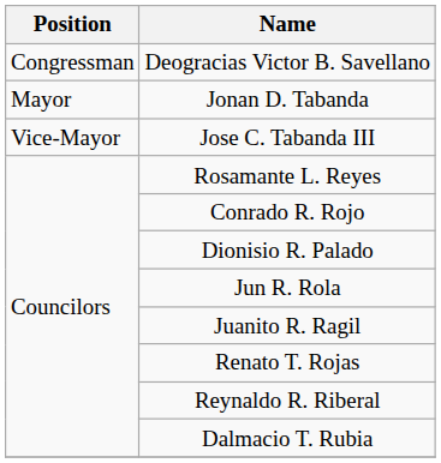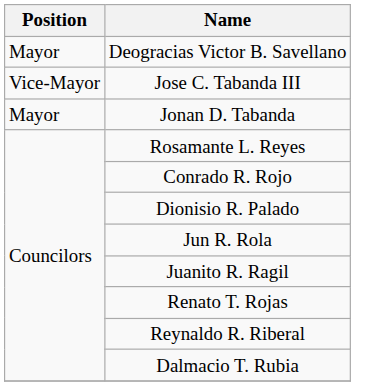 <table class="wikitable" style="line-height:1.20em; font-size:100%;">
 <tr>
 <th>Position</th>
 <th>Name</th>
 </tr>
 <tr>
-<td>Congressman</td>
+<td>Mayor</td>
 <td style="text-align:center;">Deogracias Victor B. Savellano</td>
+</tr>
+<tr>
+<td>Vice-Mayor</td>
+<td style="text-align:center;">Jose C. Tabanda III</td>
 </tr>
 <tr>
 <td>Mayor</td>
 <td style="text-align:center;">Jonan D. Tabanda</td>
-</tr>
-<tr>
-<td>Vice-Mayor</td>
-<td style="text-align:center;">Jose C. Tabanda III</td>
 </tr>
 <tr>
 <td rowspan=8>Councilors</td>
 <td style="text-align:center;">Rosamante L. Reyes</td>
 </tr>
 <tr>
 <td style="text-align:center;">Conrado R. Rojo</td>
 </tr>
 <tr>
 <td style="text-align:center;">Dionisio R. Palado</td>
 </tr>
 <tr>
 <td style="text-align:center;">Jun R. Rola</td>
 </tr>
 <tr>
 <td style="text-align:center;">Juanito R. Ragil</td>
 </tr>
 <tr>
 <td style="text-align:center;">Renato T. Rojas</td>
 </tr>
 <tr>
 <td style="text-align:center;">Reynaldo R. Riberal</td>
 </tr>
 <tr>
 <td style="text-align:center;">Dalmacio T. Rubia</td>
 </tr>
 <tr>
 </tr>
 </table>
